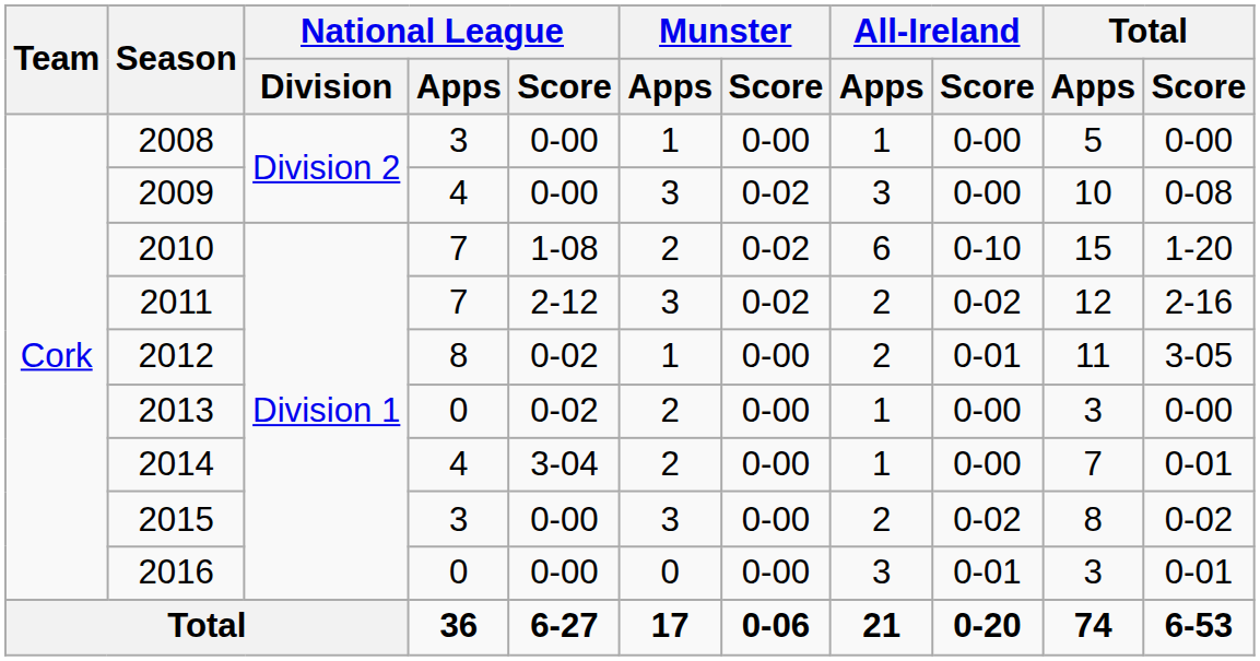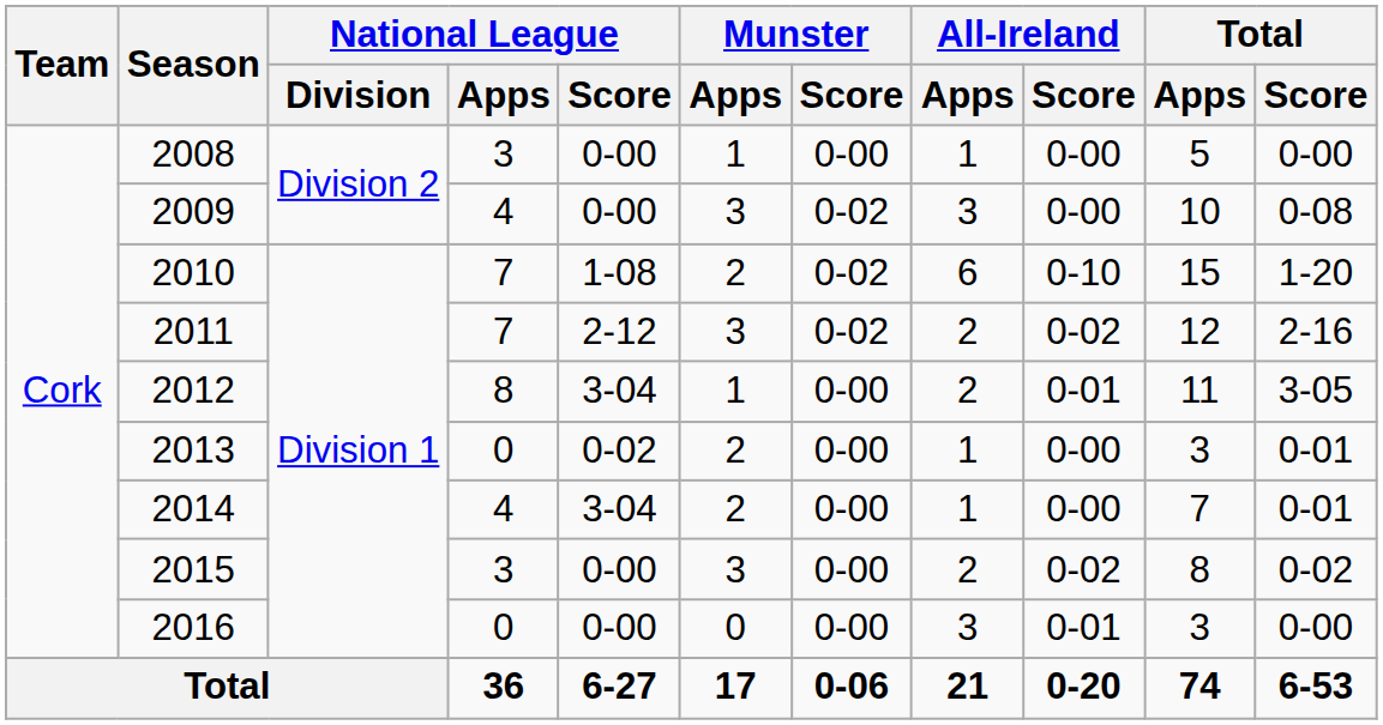 <table class="wikitable" style="text-align:center">
 <tr>
 <th rowspan="2">Team</th>
 <th rowspan="2">Season</th>
 <th colspan="3"><a href='#'>National League</a></th>
 <th colspan="2"><a href='#'>Munster</a></th>
 <th colspan="2"><a href='#'>All-Ireland</a></th>
 <th colspan="2">Total</th>
 </tr>
 <tr>
 <th>Division</th>
 <th>Apps</th>
 <th>Score</th>
 <th>Apps</th>
 <th>Score</th>
 <th>Apps</th>
 <th>Score</th>
 <th>Apps</th>
 <th>Score</th>
 </tr>
 <tr>
 <td rowspan="9"><a href='#'>Cork</a></td>
 <td>2008</td>
 <td rowspan="2"><a href='#'>Division 2</a></td>
 <td>3</td>
 <td>0-00</td>
 <td>1</td>
 <td>0-00</td>
 <td>1</td>
 <td>0-00</td>
 <td>5</td>
 <td>0-00</td>
 </tr>
 <tr>
 <td>2009</td>
 <td>4</td>
 <td>0-00</td>
 <td>3</td>
 <td>0-02</td>
 <td>3</td>
 <td>0-00</td>
 <td>10</td>
 <td>0-08</td>
 </tr>
 <tr>
 <td>2010</td>
 <td rowspan="7"><a href='#'>Division 1</a></td>
 <td>7</td>
 <td>1-08</td>
 <td>2</td>
 <td>0-02</td>
 <td>6</td>
 <td>0-10</td>
 <td>15</td>
 <td>1-20</td>
 </tr>
 <tr>
 <td>2011</td>
 <td>7</td>
 <td>2-12</td>
 <td>3</td>
 <td>0-02</td>
 <td>2</td>
 <td>0-02</td>
 <td>12</td>
 <td>2-16</td>
 </tr>
 <tr>
 <td>2012</td>
 <td>8</td>
-<td>0-02</td>
+<td>3-04</td>
 <td>1</td>
 <td>0-00</td>
 <td>2</td>
 <td>0-01</td>
 <td>11</td>
 <td>3-05</td>
 </tr>
 <tr>
 <td>2013</td>
 <td>0</td>
 <td>0-02</td>
 <td>2</td>
 <td>0-00</td>
 <td>1</td>
 <td>0-00</td>
 <td>3</td>
-<td>0-00</td>
+<td>0-01</td>
 </tr>
 <tr>
 <td>2014</td>
 <td>4</td>
 <td>3-04</td>
 <td>2</td>
 <td>0-00</td>
 <td>1</td>
 <td>0-00</td>
 <td>7</td>
 <td>0-01</td>
 </tr>
 <tr>
 <td>2015</td>
 <td>3</td>
 <td>0-00</td>
 <td>3</td>
 <td>0-00</td>
 <td>2</td>
 <td>0-02</td>
 <td>8</td>
 <td>0-02</td>
 </tr>
 <tr>
 <td>2016</td>
 <td>0</td>
 <td>0-00</td>
 <td>0</td>
 <td>0-00</td>
 <td>3</td>
 <td>0-01</td>
 <td>3</td>
-<td>0-01</td>
+<td>0-00</td>
 </tr>
 <tr>
 <th colspan="3">Total</th>
 <td><strong>36</strong></td>
 <td><strong>6-27</strong></td>
 <td><strong>17</strong></td>
 <td><strong>0-06</strong></td>
 <td><strong>21</strong></td>
 <td><strong>0-20</strong></td>
 <td><strong>74</strong></td>
 <td><strong>6-53</strong></td>
 </tr>
 </table>
